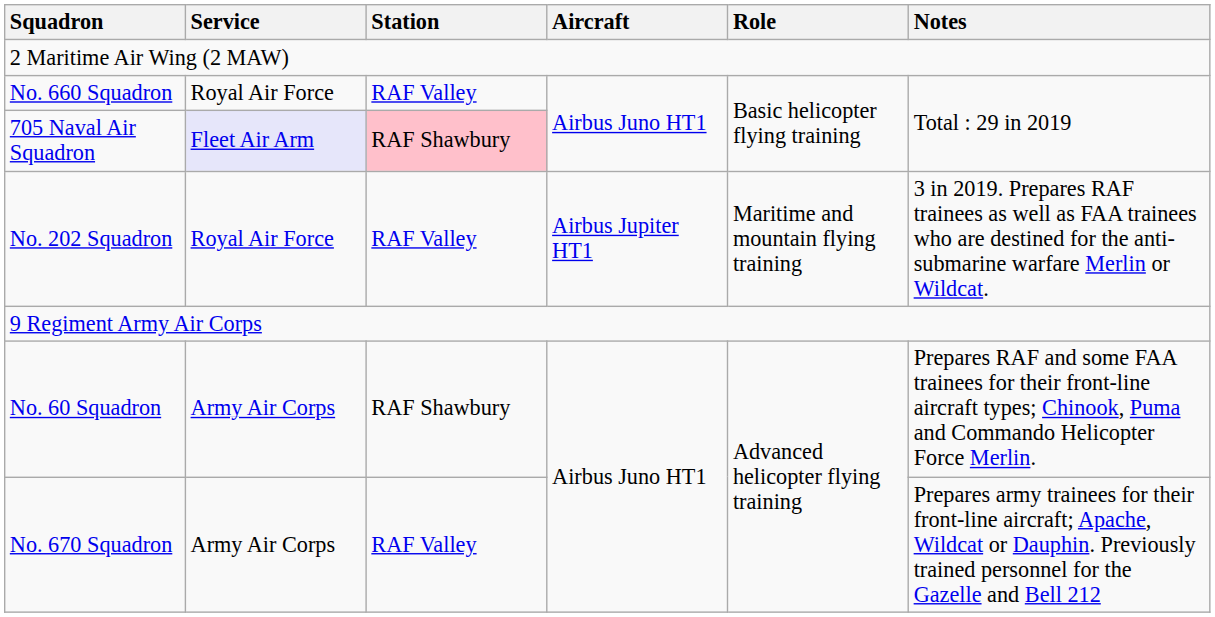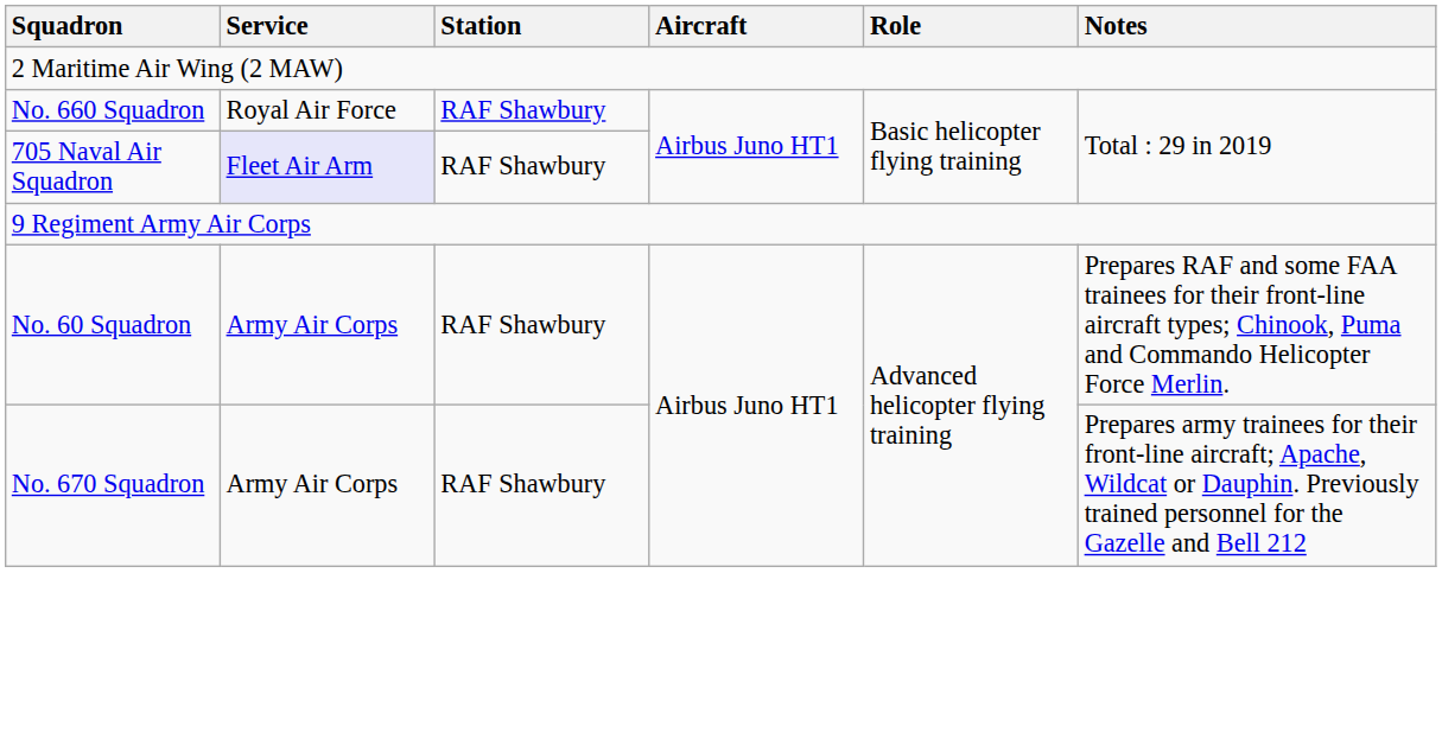 <table class="wikitable" border="1">
 <tr>
 <th style="text-align:left; width: 15%;">Squadron</th>
 <th style="text-align:left; width: 15%;">Service</th>
 <th style="text-align:left; width: 15%;">Station</th>
 <th style="text-align:left; width: 15%;">Aircraft</th>
 <th style="text-align:left; width: 15%;">Role</th>
 <th style="text-align:left; width: 25%;">Notes</th>
 </tr>
 <tr>
 <td colspan="6">2 Maritime Air Wing (2 MAW)</td>
 </tr>
 <tr>
 <td><a href='#'>No. 660 Squadron</a></td>
 <td>Royal Air Force</td>
-<td><a href='#'>RAF Valley</a></td>
+<td><a href='#'>RAF Shawbury</a></td>
 <td rowspan="2"><a href='#'>Airbus Juno HT1</a></td>
 <td rowspan="2">Basic helicopter flying training</td>
 <td rowspan="2">Total : 29 in 2019</td>
 </tr>
 <tr>
 <td><a href='#'>705 Naval Air Squadron</a></td>
 <td style="background: lavender;"><a href='#'>Fleet Air Arm</a></td>
-<td style="background: pink;">RAF Shawbury</td>
-</tr>
-<tr>
-<td><a href='#'>No. 202 Squadron</a></td>
-<td><a href='#'>Royal Air Force</a></td>
-<td><a href='#'>RAF Valley</a></td>
-<td><a href='#'>Airbus Jupiter HT1</a></td>
-<td>Maritime and mountain flying training</td>
-<td>3 in 2019. Prepares RAF trainees as well as FAA trainees who are destined for the anti-submarine warfare <a href='#'>Merlin</a> or <a href='#'>Wildcat</a>.</td>
+<td>RAF Shawbury</td>
 </tr>
 <tr>
 <td colspan="6"><a href='#'>9 Regiment Army Air Corps</a></td>
 </tr>
 <tr>
 <td><a href='#'>No. 60 Squadron</a></td>
 <td><a href='#'>Army Air Corps</a></td>
 <td>RAF Shawbury</td>
 <td rowspan="2">Airbus Juno HT1</td>
 <td rowspan="2">Advanced helicopter flying training</td>
 <td>Prepares RAF and some FAA trainees for their front-line aircraft types; <a href='#'>Chinook</a>, <a href='#'>Puma</a> and Commando Helicopter Force <a href='#'>Merlin</a>.</td>
 </tr>
 <tr>
 <td><a href='#'>No. 670 Squadron</a></td>
 <td>Army Air Corps</td>
-<td><a href='#'>RAF Valley</a></td>
+<td>RAF Shawbury</td>
 <td>Prepares army trainees for their front-line aircraft; <a href='#'>Apache</a>, <a href='#'>Wildcat</a> or  <a href='#'>Dauphin</a>. Previously trained personnel for the <a href='#'>Gazelle</a> and <a href='#'>Bell 212</a></td>
 </tr>
 </table>
